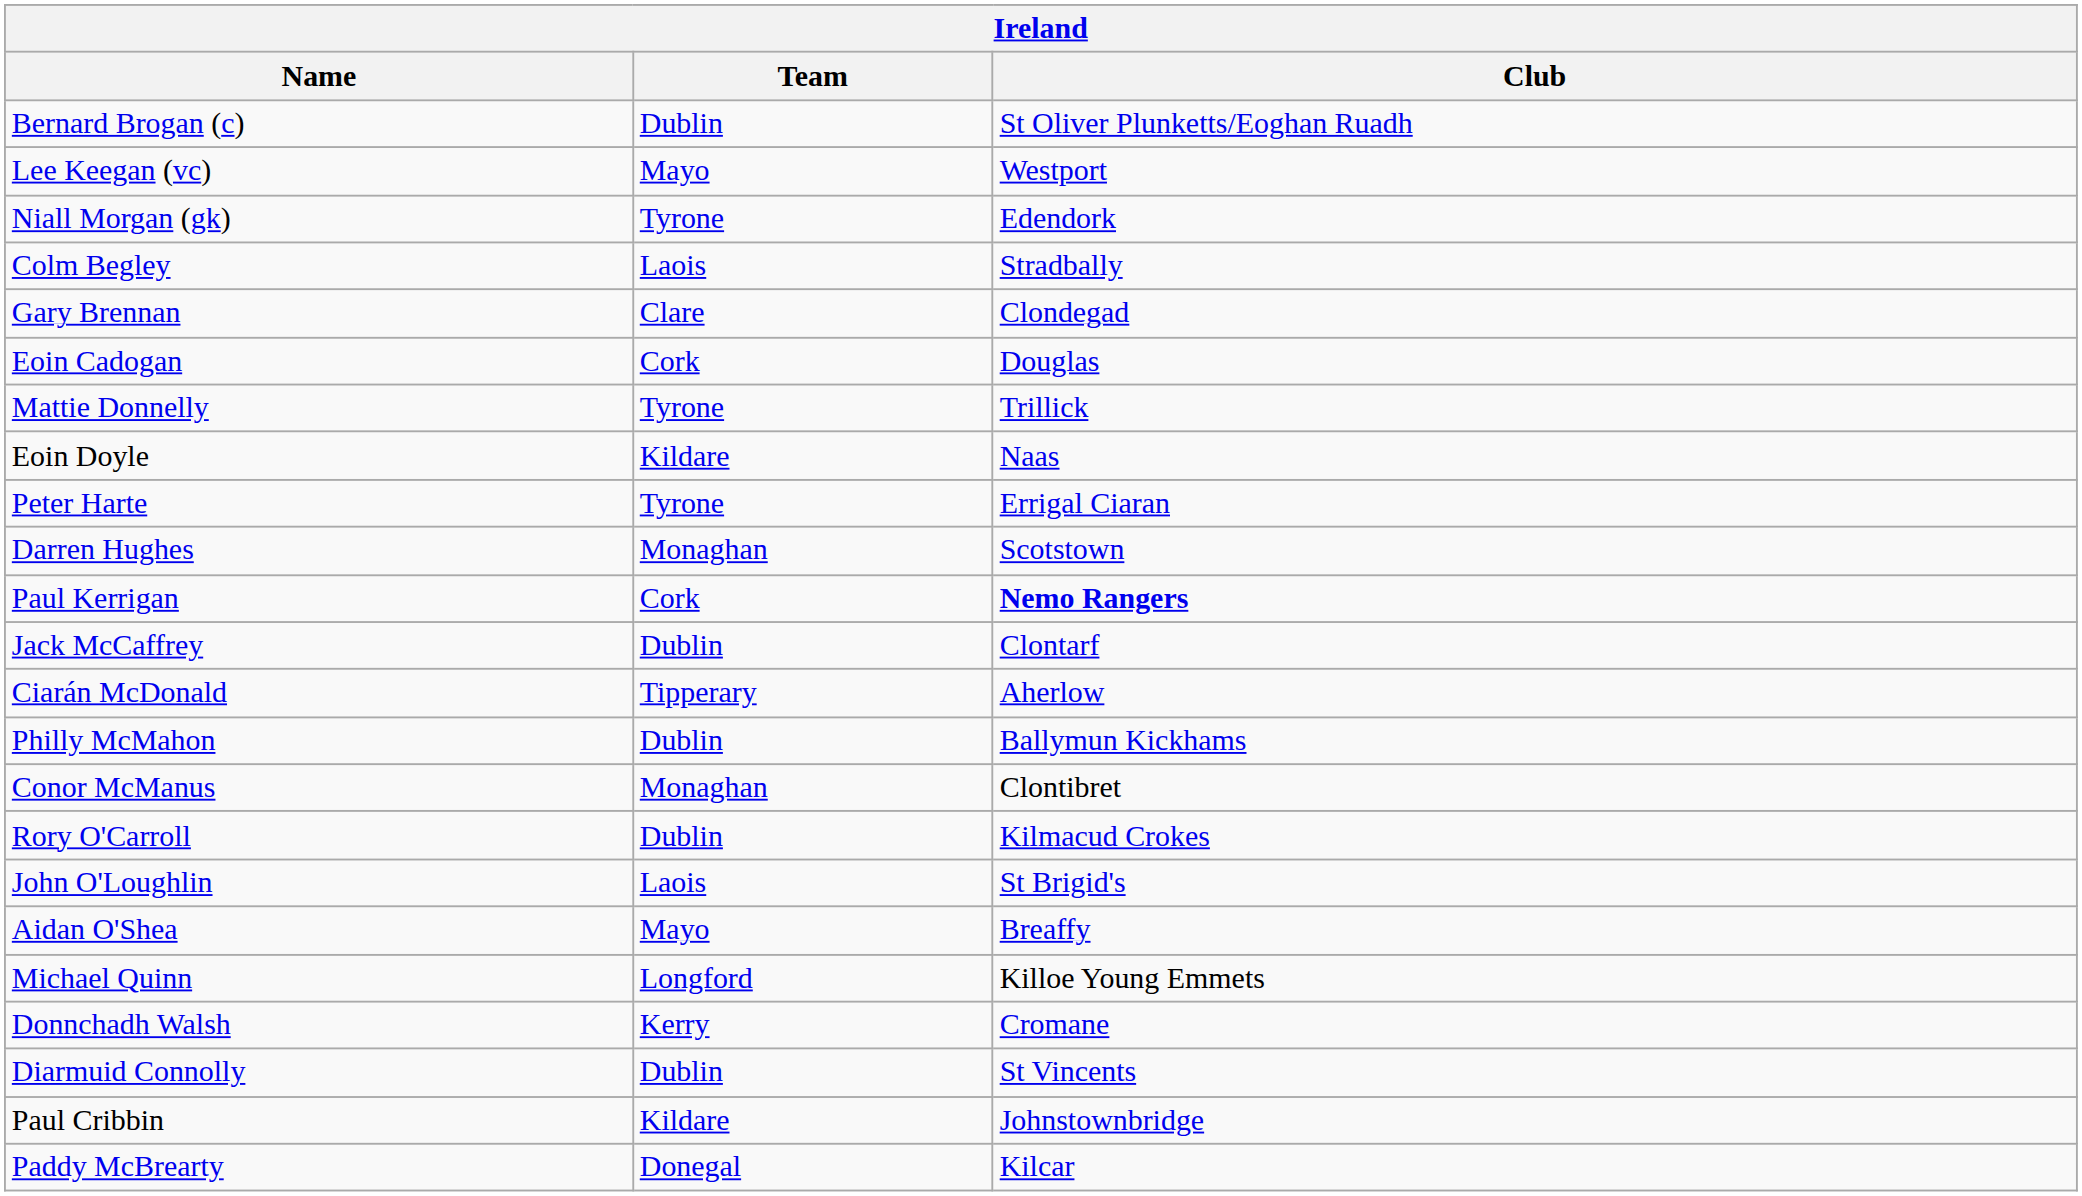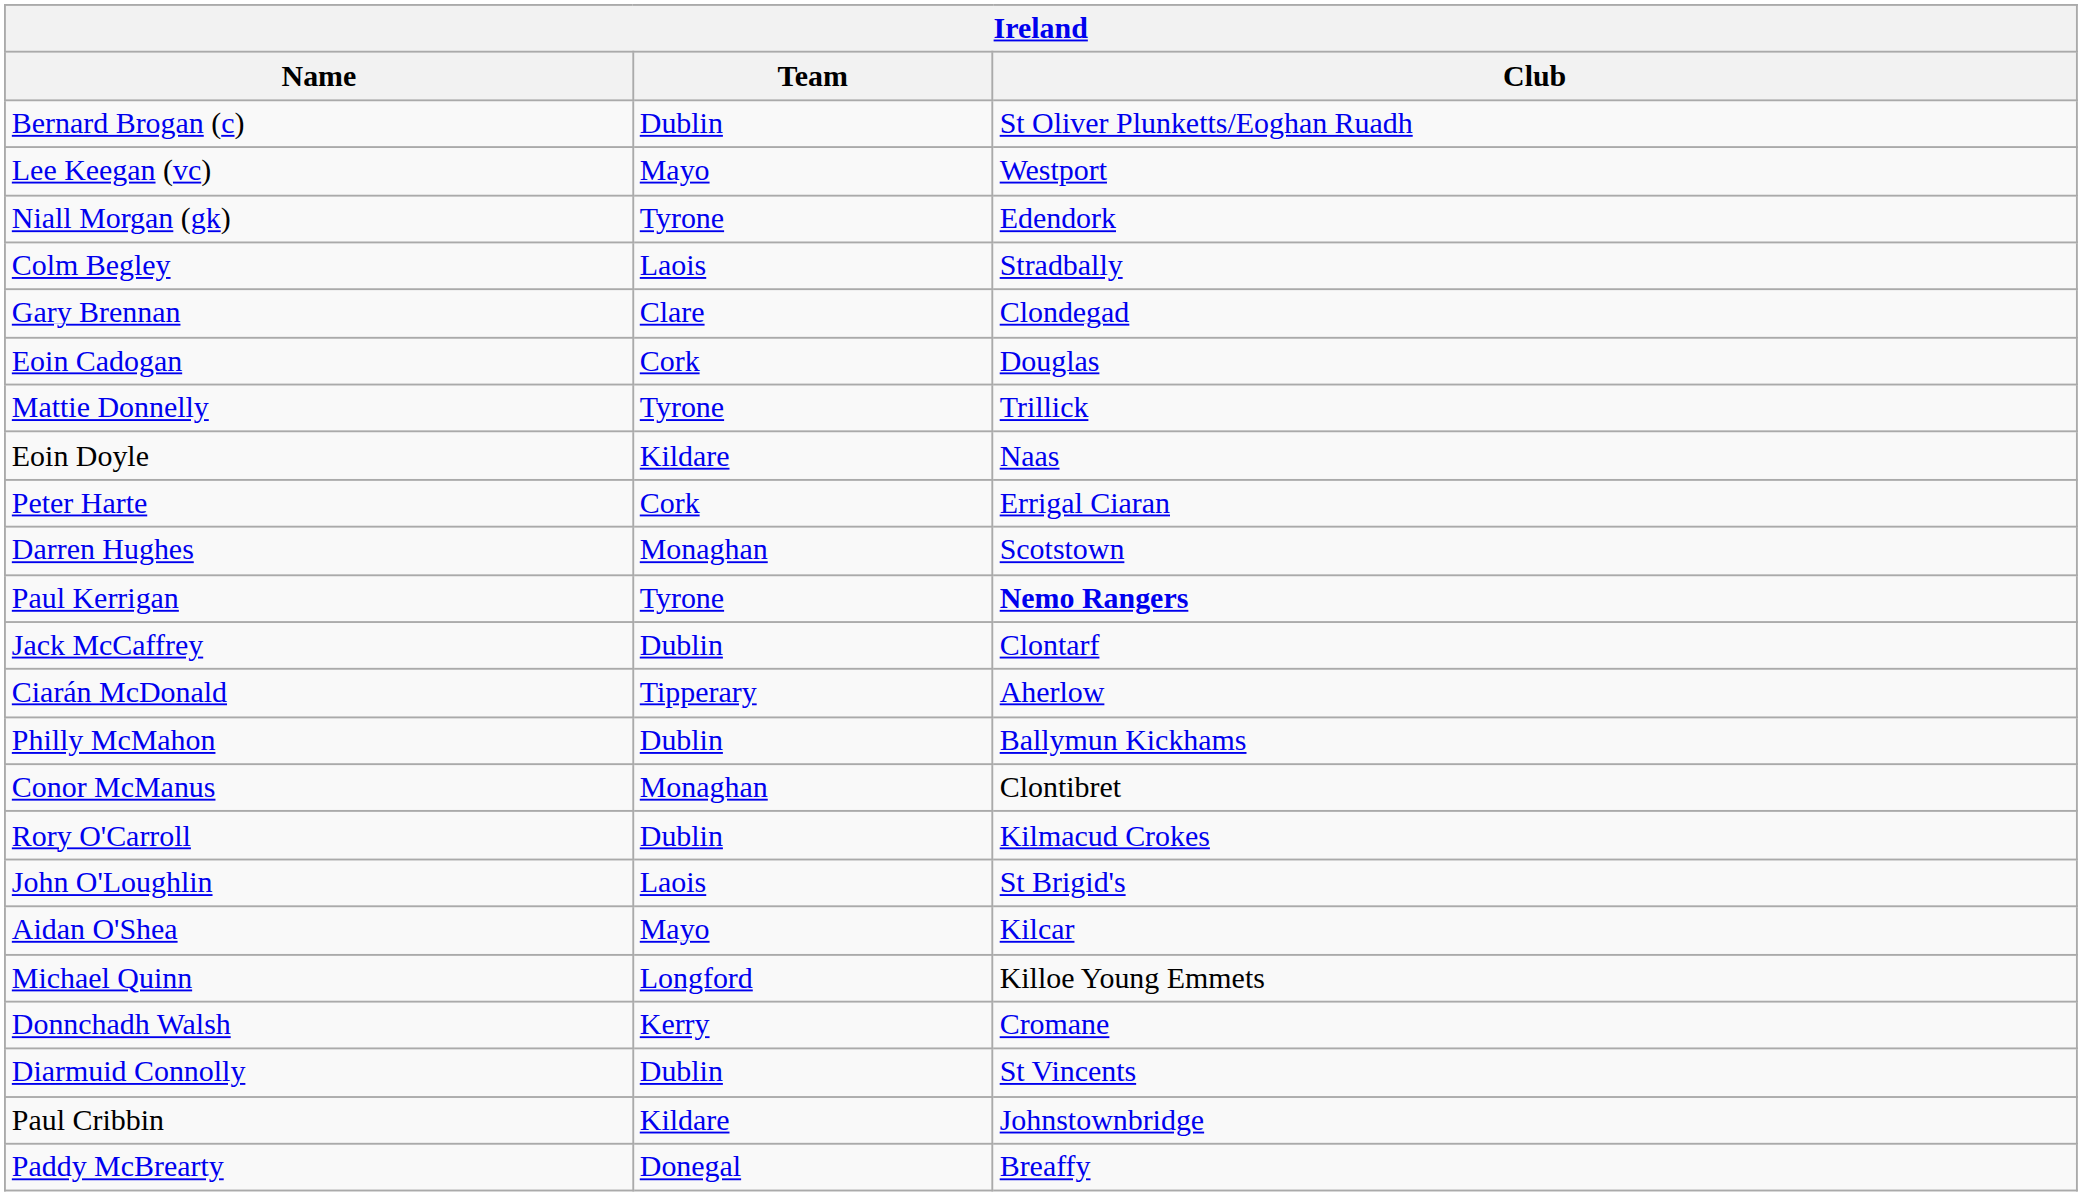 <table align="center" class="wikitable" style="width:70%;">
 <tr>
 <th colspan="3"> <a href='#'>Ireland</a></th>
 </tr>
 <tr>
 <th>Name</th>
 <th>Team</th>
 <th>Club</th>
 </tr>
 <tr>
 <td><a href='#'>Bernard Brogan</a> (<a href='#'>c</a>)</td>
 <td><a href='#'>Dublin</a></td>
 <td><a href='#'>St Oliver Plunketts/Eoghan Ruadh</a></td>
 </tr>
 <tr>
 <td><a href='#'>Lee Keegan</a> (<a href='#'>vc</a>)</td>
 <td><a href='#'>Mayo</a></td>
 <td><a href='#'>Westport</a></td>
 </tr>
 <tr>
 <td><a href='#'>Niall Morgan</a> (<a href='#'>gk</a>)</td>
 <td><a href='#'>Tyrone</a></td>
 <td><a href='#'>Edendork</a></td>
 </tr>
 <tr>
 <td><a href='#'>Colm Begley</a></td>
 <td><a href='#'>Laois</a></td>
 <td><a href='#'>Stradbally</a></td>
 </tr>
 <tr>
 <td><a href='#'>Gary Brennan</a></td>
 <td><a href='#'>Clare</a></td>
 <td><a href='#'>Clondegad</a></td>
 </tr>
 <tr>
 <td><a href='#'>Eoin Cadogan</a></td>
 <td><a href='#'>Cork</a></td>
 <td><a href='#'>Douglas</a></td>
 </tr>
 <tr>
 <td><a href='#'>Mattie Donnelly</a></td>
 <td><a href='#'>Tyrone</a></td>
 <td><a href='#'>Trillick</a></td>
 </tr>
 <tr>
 <td>Eoin Doyle</td>
 <td><a href='#'>Kildare</a></td>
 <td><a href='#'>Naas</a></td>
 </tr>
 <tr>
 <td><a href='#'>Peter Harte</a></td>
-<td><a href='#'>Tyrone</a></td>
+<td><a href='#'>Cork</a></td>
 <td><a href='#'>Errigal Ciaran</a></td>
 </tr>
 <tr>
 <td><a href='#'>Darren Hughes</a></td>
 <td><a href='#'>Monaghan</a></td>
 <td><a href='#'>Scotstown</a></td>
 </tr>
 <tr>
 <td><a href='#'>Paul Kerrigan</a></td>
-<td><a href='#'>Cork</a></td>
+<td><a href='#'>Tyrone</a></td>
 <td><strong><a href='#'>Nemo Rangers</a></strong></td>
 </tr>
 <tr>
 <td><a href='#'>Jack McCaffrey</a></td>
 <td><a href='#'>Dublin</a></td>
 <td><a href='#'>Clontarf</a></td>
 </tr>
 <tr>
 <td><a href='#'>Ciarán McDonald</a></td>
 <td><a href='#'>Tipperary</a></td>
 <td><a href='#'>Aherlow</a></td>
 </tr>
 <tr>
 <td><a href='#'>Philly McMahon</a></td>
 <td><a href='#'>Dublin</a></td>
 <td><a href='#'>Ballymun Kickhams</a></td>
 </tr>
 <tr>
 <td><a href='#'>Conor McManus</a></td>
 <td><a href='#'>Monaghan</a></td>
 <td>Clontibret</td>
 </tr>
 <tr>
 <td><a href='#'>Rory O'Carroll</a></td>
 <td><a href='#'>Dublin</a></td>
 <td><a href='#'>Kilmacud Crokes</a></td>
 </tr>
 <tr>
 <td><a href='#'>John O'Loughlin</a></td>
 <td><a href='#'>Laois</a></td>
 <td><a href='#'>St Brigid's</a></td>
 </tr>
 <tr>
 <td><a href='#'>Aidan O'Shea</a></td>
 <td><a href='#'>Mayo</a></td>
-<td><a href='#'>Breaffy</a></td>
+<td><a href='#'>Kilcar</a></td>
 </tr>
 <tr>
 <td><a href='#'>Michael Quinn</a></td>
 <td><a href='#'>Longford</a></td>
 <td>Killoe Young Emmets</td>
 </tr>
 <tr>
 <td><a href='#'>Donnchadh Walsh</a></td>
 <td><a href='#'>Kerry</a></td>
 <td><a href='#'>Cromane</a></td>
 </tr>
 <tr>
 <td><a href='#'>Diarmuid Connolly</a></td>
 <td><a href='#'>Dublin</a></td>
 <td><a href='#'>St Vincents</a></td>
 </tr>
 <tr>
 <td>Paul Cribbin</td>
 <td><a href='#'>Kildare</a></td>
 <td><a href='#'>Johnstownbridge</a></td>
 </tr>
 <tr>
 <td><a href='#'>Paddy McBrearty</a></td>
 <td><a href='#'>Donegal</a></td>
-<td><a href='#'>Kilcar</a></td>
+<td><a href='#'>Breaffy</a></td>
 </tr>
 </table>
